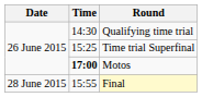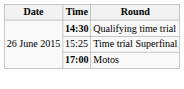 <table class="wikitable">
 <tr>
 <th>Date</th>
 <th>Time</th>
 <th>Round</th>
 </tr>
 <tr>
 <td rowspan=3>26 June 2015</td>
-<td>14:30</td>
+<td><strong>14:30</strong></td>
 <td>Qualifying time trial</td>
 </tr>
 <tr>
 <td>15:25</td>
 <td>Time trial Superfinal</td>
 </tr>
 <tr>
 <td><strong>17:00</strong></td>
 <td>Motos</td>
 </tr>
-<tr>
-<td>28 June 2015</td>
-<td>15:55</td>
-<td style="background:lemonchiffon">Final</td>
-</tr>
 </table>
